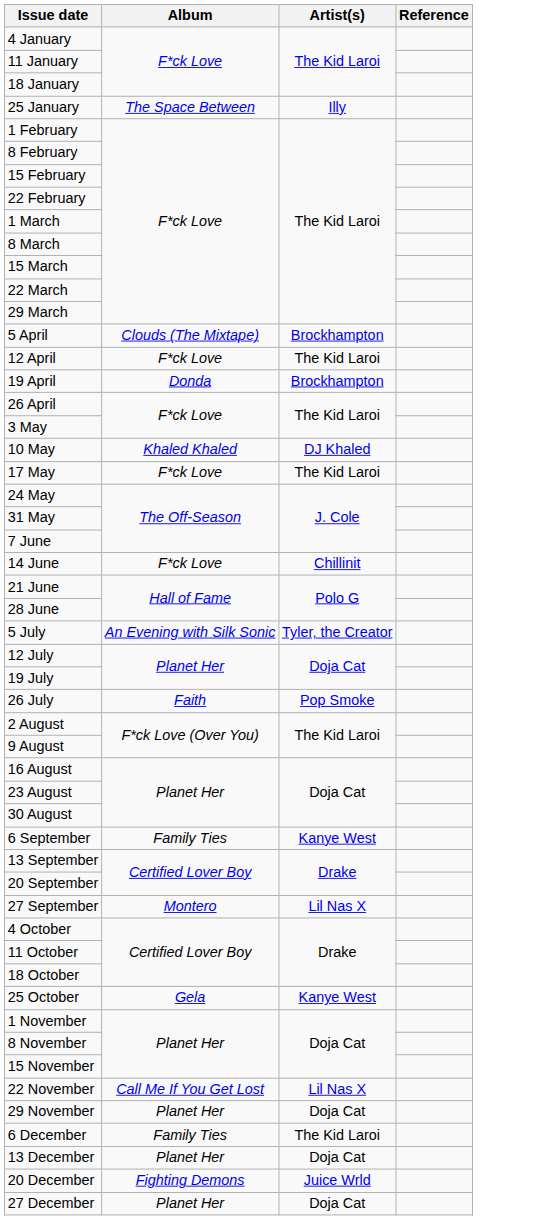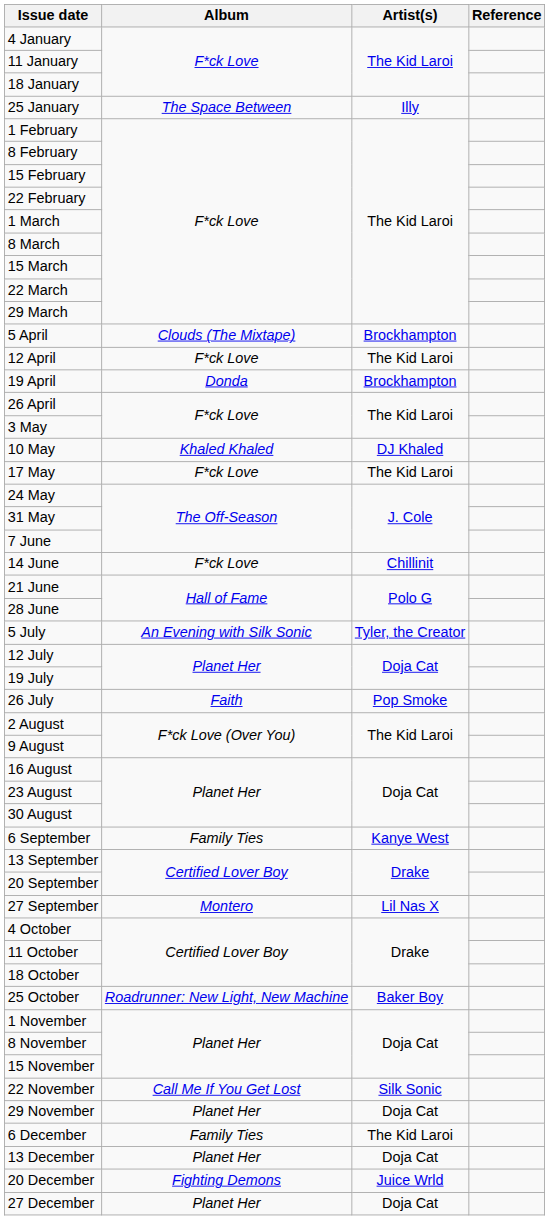 <table class="wikitable">
 <tr>
 <th>Issue date</th>
 <th>Album</th>
 <th>Artist(s)</th>
 <th>Reference</th>
 </tr>
 <tr>
 <td align="left">4 January</td>
 <td align="center" rowspan=3><em><a href='#'>F*ck Love</a></em></td>
 <td align="center" rowspan=3><a href='#'>The Kid Laroi</a></td>
 <td align="center"></td>
 </tr>
 <tr>
 <td align="left">11 January</td>
 <td align="center"></td>
 </tr>
 <tr>
 <td align="left">18 January</td>
 <td align="center"></td>
 </tr>
 <tr>
 <td align="left">25 January</td>
 <td align="center"><em><a href='#'>The Space Between</a></em></td>
 <td align="center"><a href='#'>Illy</a></td>
 <td align="center"></td>
 </tr>
 <tr>
 <td align="left">1 February</td>
 <td align="center" rowspan=9><em>F*ck Love</em></td>
 <td align="center" rowspan=9>The Kid Laroi</td>
 <td align="center"></td>
 </tr>
 <tr>
 <td align="left">8 February</td>
 <td align="center"></td>
 </tr>
 <tr>
 <td align="left">15 February</td>
 <td align="center"></td>
 </tr>
 <tr>
 <td align="left">22 February</td>
 <td align="center"></td>
 </tr>
 <tr>
 <td align="left">1 March</td>
 <td align="center"></td>
 </tr>
 <tr>
 <td align="left">8 March</td>
 <td align="center"></td>
 </tr>
 <tr>
 <td align="left">15 March</td>
 <td align="center"></td>
 </tr>
 <tr>
 <td align="left">22 March</td>
 <td align="center"></td>
 </tr>
 <tr>
 <td align="left">29 March</td>
 <td align="center"></td>
 </tr>
 <tr>
 <td align="left">5 April</td>
 <td align="center"><em><a href='#'>Clouds (The Mixtape)</a></em></td>
 <td align="center"><a href='#'>Brockhampton</a></td>
 <td align="center"></td>
 </tr>
 <tr>
 <td align="left">12 April</td>
 <td align="center"><em>F*ck Love</em></td>
 <td align="center">The Kid Laroi</td>
 <td align="center"></td>
 </tr>
 <tr>
 <td align="left">19 April</td>
 <td align="center"><em><a href='#'>Donda</a></em></td>
 <td align="center"><a href='#'>Brockhampton</a></td>
 <td align="center"></td>
 </tr>
 <tr>
 <td align="left">26 April</td>
 <td align="center" rowspan=2><em>F*ck Love</em></td>
 <td align="center" rowspan=2>The Kid Laroi</td>
 <td align="center"></td>
 </tr>
 <tr>
 <td align="left">3 May</td>
 <td align="center"></td>
 </tr>
 <tr>
 <td align="left">10 May</td>
 <td align="center"><em><a href='#'>Khaled Khaled</a></em></td>
 <td align="center"><a href='#'>DJ Khaled</a></td>
 <td align="center"></td>
 </tr>
 <tr>
 <td align="left">17 May</td>
 <td align="center"><em>F*ck Love</em></td>
 <td align="center">The Kid Laroi</td>
 <td align="center"></td>
 </tr>
 <tr>
 <td align="left">24 May</td>
 <td align="center"rowspan=3><em><a href='#'>The Off-Season</a></em></td>
 <td align="center"rowspan=3><a href='#'>J. Cole</a></td>
 <td align="center"></td>
 </tr>
 <tr>
 <td align="left">31 May</td>
 <td align="center"></td>
 </tr>
 <tr>
 <td align="left">7 June</td>
 <td align="center"></td>
 </tr>
 <tr>
 <td align="left">14 June</td>
 <td align="center"><em>F*ck Love</em></td>
 <td align="center"><a href='#'>Chillinit</a></td>
 <td align="center"></td>
 </tr>
 <tr>
 <td align="left">21 June</td>
 <td align="center" rowspan=2><em><a href='#'>Hall of Fame</a></em></td>
 <td align="center" rowspan=2><a href='#'>Polo G</a></td>
 <td align="center"></td>
 </tr>
 <tr>
 <td align="left">28 June</td>
 <td align="center"></td>
 </tr>
 <tr>
 <td align="left">5 July</td>
 <td align="center"><em><a href='#'>An Evening with Silk Sonic</a></em></td>
 <td align="center"><a href='#'>Tyler, the Creator</a></td>
 <td align="center"></td>
 </tr>
 <tr>
 <td align="left">12 July</td>
 <td align="center" rowspan=2><em><a href='#'>Planet Her</a></em></td>
 <td align="center" rowspan=2><a href='#'>Doja Cat</a></td>
 <td align="center"></td>
 </tr>
 <tr>
 <td align="left">19 July</td>
 <td align="center"></td>
 </tr>
 <tr>
 <td align="left">26 July</td>
 <td align="center"><em><a href='#'>Faith</a></em></td>
 <td align="center"><a href='#'>Pop Smoke</a></td>
 <td align="center"></td>
 </tr>
 <tr>
 <td align="left">2 August</td>
 <td align="center" rowspan=2><em>F*ck Love (Over You)</em></td>
 <td align="center" rowspan=2>The Kid Laroi</td>
 <td align="center"></td>
 </tr>
 <tr>
 <td align="left">9 August</td>
 <td align="center"></td>
 </tr>
 <tr>
 <td align="left">16 August</td>
 <td align="center" rowspan=3><em>Planet Her</em></td>
 <td align="center" rowspan=3>Doja Cat</td>
 <td align="center"></td>
 </tr>
 <tr>
 <td align="left">23 August</td>
 <td align="center"></td>
 </tr>
 <tr>
 <td align="left">30 August</td>
 <td align="center"></td>
 </tr>
 <tr>
 <td align="left">6 September</td>
 <td align="center"><em>Family Ties</em></td>
 <td align="center"><a href='#'>Kanye West</a></td>
 <td align="center"></td>
 </tr>
 <tr>
 <td align="left">13 September</td>
 <td align="center" rowspan=2><em><a href='#'>Certified Lover Boy</a></em></td>
 <td align="center" rowspan=2><a href='#'>Drake</a></td>
 <td align="center"></td>
 </tr>
 <tr>
 <td align="left">20 September</td>
 <td align="center"></td>
 </tr>
 <tr>
 <td align="left">27 September</td>
 <td align="center"><em><a href='#'>Montero</a></em></td>
 <td align="center"><a href='#'>Lil Nas X</a></td>
 <td align="center"></td>
 </tr>
 <tr>
 <td align="left">4 October</td>
 <td align="center" rowspan=3><em>Certified Lover Boy</em></td>
 <td align="center" rowspan=3>Drake</td>
 <td align="center"></td>
 </tr>
 <tr>
 <td align="left">11 October</td>
 <td align="center"></td>
 </tr>
 <tr>
 <td align="left">18 October</td>
 <td align="center"></td>
 </tr>
 <tr>
 <td align="left">25 October</td>
-<td align="center"><em><a href='#'>Gela</a></em></td>
-<td align="center"><a href='#'>Kanye West</a></td>
+<td align="center"><em><a href='#'>Roadrunner: New Light, New Machine</a></em></td>
+<td align="center"><a href='#'>Baker Boy</a></td>
 <td align="center"></td>
 </tr>
 <tr>
 <td align="left">1 November</td>
 <td align="center" rowspan=3><em>Planet Her</em></td>
 <td align="center" rowspan=3>Doja Cat</td>
 <td align="center"></td>
 </tr>
 <tr>
 <td align="left">8 November</td>
 <td align="center"></td>
 </tr>
 <tr>
 <td align="left">15 November</td>
 <td align="center"></td>
 </tr>
 <tr>
 <td align="left">22 November</td>
 <td align="center"><em><a href='#'>Call Me If You Get Lost</a></em></td>
-<td align="center"><a href='#'>Lil Nas X</a></td>
+<td align="center"><a href='#'>Silk Sonic</a></td>
 <td align="center"></td>
 </tr>
 <tr>
 <td align="left">29 November</td>
 <td align="center"><em>Planet Her</em></td>
 <td align="center">Doja Cat</td>
 <td align="center"></td>
 </tr>
 <tr>
 <td align="left">6 December</td>
 <td align="center"><em>Family Ties</em></td>
 <td align="center">The Kid Laroi</td>
 <td align="center"></td>
 </tr>
 <tr>
 <td align="left">13 December</td>
 <td align="center"><em>Planet Her</em></td>
 <td align="center">Doja Cat</td>
 <td align="center"></td>
 </tr>
 <tr>
 <td align="left">20 December</td>
 <td align="center"><em><a href='#'>Fighting Demons</a></em></td>
 <td align="center"><a href='#'>Juice Wrld</a></td>
 <td align="center"></td>
 </tr>
 <tr>
 <td align="left">27 December</td>
 <td align="center"><em>Planet Her</em></td>
 <td align="center">Doja Cat</td>
 <td align="center"></td>
 </tr>
 </table>
